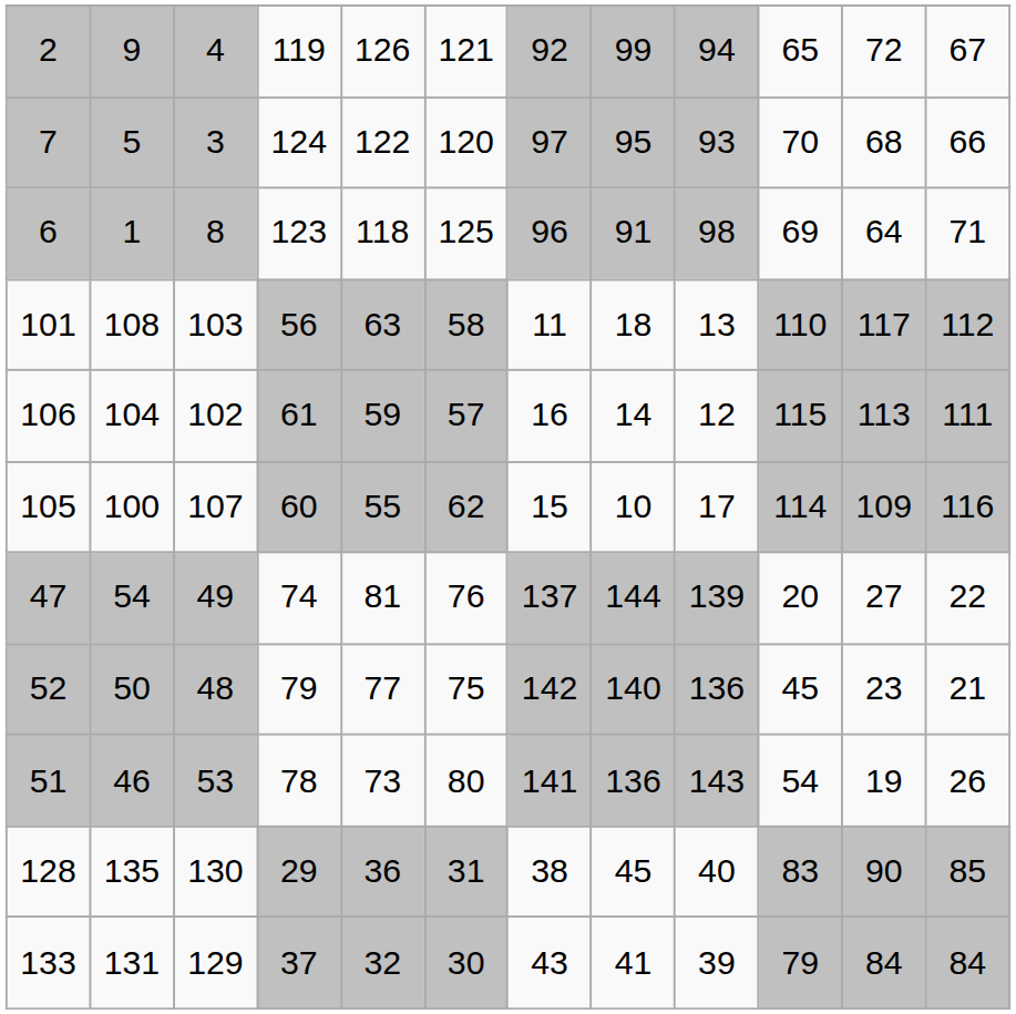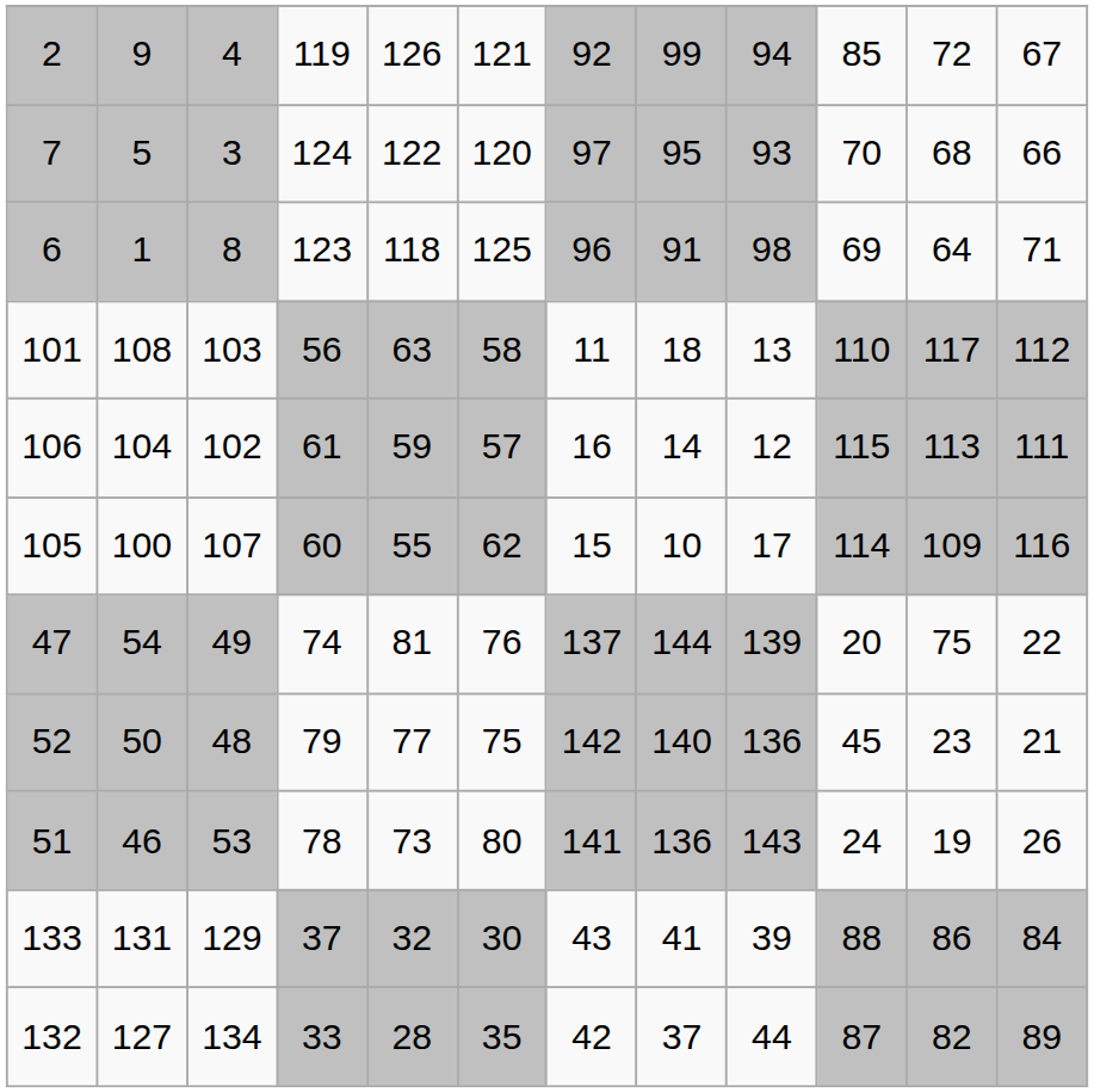 <table class="wikitable" style="margin-left:auto;margin-right:auto;text-align:center;width:30em;height:30em;table-layout:fixed;">
 <tr>
 </tr>
 <tr>
 <td style="background-color: silver;">2</td>
 <td style="background-color: silver;">9</td>
 <td style="background-color: silver;">4</td>
 <td>119</td>
 <td>126</td>
 <td>121</td>
 <td style="background-color: silver;">92</td>
 <td style="background-color: silver;">99</td>
 <td style="background-color: silver;">94</td>
-<td>65</td>
+<td>85</td>
 <td>72</td>
 <td>67</td>
 </tr>
 <tr>
 <td style="background-color: silver;">7</td>
 <td style="background-color: silver;">5</td>
 <td style="background-color: silver;">3</td>
 <td>124</td>
 <td>122</td>
 <td>120</td>
 <td style="background-color: silver;">97</td>
 <td style="background-color: silver;">95</td>
 <td style="background-color: silver;">93</td>
 <td>70</td>
 <td>68</td>
 <td>66</td>
 </tr>
 <tr>
 <td style="background-color: silver;">6</td>
 <td style="background-color: silver;">1</td>
 <td style="background-color: silver;">8</td>
 <td>123</td>
 <td>118</td>
 <td>125</td>
 <td style="background-color: silver;">96</td>
 <td style="background-color: silver;">91</td>
 <td style="background-color: silver;">98</td>
 <td>69</td>
 <td>64</td>
 <td>71</td>
 </tr>
 <tr>
 <td>101</td>
 <td>108</td>
 <td>103</td>
 <td style="background-color: silver;">56</td>
 <td style="background-color: silver;">63</td>
 <td style="background-color: silver;">58</td>
 <td>11</td>
 <td>18</td>
 <td>13</td>
 <td style="background-color: silver;">110</td>
 <td style="background-color: silver;">117</td>
 <td style="background-color: silver;">112</td>
 </tr>
 <tr>
 <td>106</td>
 <td>104</td>
 <td>102</td>
 <td style="background-color: silver;">61</td>
 <td style="background-color: silver;">59</td>
 <td style="background-color: silver;">57</td>
 <td>16</td>
 <td>14</td>
 <td>12</td>
 <td style="background-color: silver;">115</td>
 <td style="background-color: silver;">113</td>
 <td style="background-color: silver;">111</td>
 </tr>
 <tr>
 <td>105</td>
 <td>100</td>
 <td>107</td>
 <td style="background-color: silver;">60</td>
 <td style="background-color: silver;">55</td>
 <td style="background-color: silver;">62</td>
 <td>15</td>
 <td>10</td>
 <td>17</td>
 <td style="background-color: silver;">114</td>
 <td style="background-color: silver;">109</td>
 <td style="background-color: silver;">116</td>
 </tr>
 <tr>
 <td style="background-color: silver;">47</td>
 <td style="background-color: silver;">54</td>
 <td style="background-color: silver;">49</td>
 <td>74</td>
 <td>81</td>
 <td>76</td>
 <td style="background-color: silver;">137</td>
 <td style="background-color: silver;">144</td>
 <td style="background-color: silver;">139</td>
 <td>20</td>
-<td>27</td>
+<td>75</td>
 <td>22</td>
 </tr>
 <tr>
 <td style="background-color: silver;">52</td>
 <td style="background-color: silver;">50</td>
 <td style="background-color: silver;">48</td>
 <td>79</td>
 <td>77</td>
 <td>75</td>
 <td style="background-color: silver;">142</td>
 <td style="background-color: silver;">140</td>
 <td style="background-color: silver;">136</td>
 <td>45</td>
 <td>23</td>
 <td>21</td>
 </tr>
 <tr>
 <td style="background-color: silver;">51</td>
 <td style="background-color: silver;">46</td>
 <td style="background-color: silver;">53</td>
 <td>78</td>
 <td>73</td>
 <td>80</td>
 <td style="background-color: silver;">141</td>
 <td style="background-color: silver;">136</td>
 <td style="background-color: silver;">143</td>
-<td>54</td>
+<td>24</td>
 <td>19</td>
 <td>26</td>
-</tr>
-<tr>
-<td>128</td>
-<td>135</td>
-<td>130</td>
-<td style="background-color: silver;">29</td>
-<td style="background-color: silver;">36</td>
-<td style="background-color: silver;">31</td>
-<td>38</td>
-<td>45</td>
-<td>40</td>
-<td style="background-color: silver;">83</td>
-<td style="background-color: silver;">90</td>
-<td style="background-color: silver;">85</td>
 </tr>
 <tr>
 <td>133</td>
 <td>131</td>
 <td>129</td>
 <td style="background-color: silver;">37</td>
 <td style="background-color: silver;">32</td>
 <td style="background-color: silver;">30</td>
 <td>43</td>
 <td>41</td>
 <td>39</td>
-<td style="background-color: silver;">79</td>
-<td style="background-color: silver;">84</td>
+<td style="background-color: silver;">88</td>
+<td style="background-color: silver;">86</td>
 <td style="background-color: silver;">84</td>
 </tr>
+<tr>
+<td>132</td>
+<td>127</td>
+<td>134</td>
+<td style="background-color: silver;">33</td>
+<td style="background-color: silver;">28</td>
+<td style="background-color: silver;">35</td>
+<td>42</td>
+<td>37</td>
+<td>44</td>
+<td style="background-color: silver;">87</td>
+<td style="background-color: silver;">82</td>
+<td style="background-color: silver;">89</td>
+</tr>
 </table>
